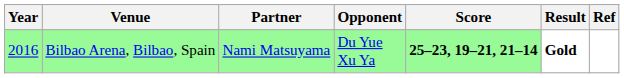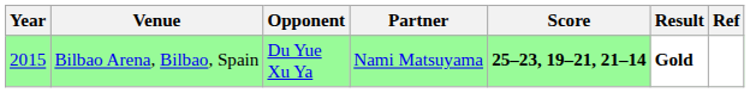 <table class="sortable wikitable" style="font-size: 90%;">
 <tr>
 <th>Year</th>
 <th>Venue</th>
+<th>Opponent</th>
 <th>Partner</th>
-<th>Opponent</th>
 <th>Score</th>
 <th>Result</th>
 <th>Ref</th>
 </tr>
 <tr style="background:#98FB98">
-<td align="center"><a href='#'>2016</a></td>
+<td align="center"><a href='#'>2015</a></td>
 <td align="left"><a href='#'>Bilbao Arena</a>, <a href='#'>Bilbao</a>, Spain</td>
+<td align="left"> <a href='#'>Du Yue</a><br> <a href='#'>Xu Ya</a></td>
 <td align="left"> <a href='#'>Nami Matsuyama</a></td>
-<td align="left"> <a href='#'>Du Yue</a><br> <a href='#'>Xu Ya</a></td>
 <td align="left"><strong>25–23, 19–21, 21–14</strong></td>
 <td style="text-align:left; background:white"> <strong>Gold</strong></td>
 <td style="text-align:center; background:white"></td>
 </tr>
 </table>
